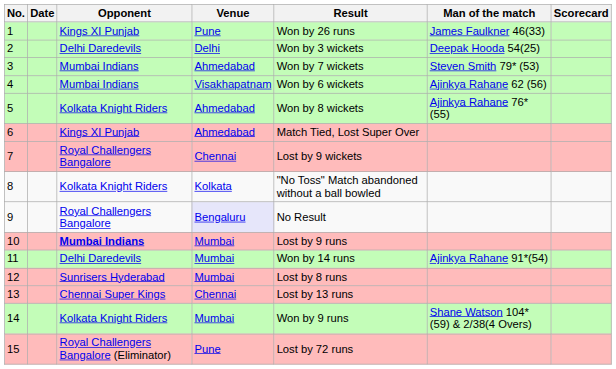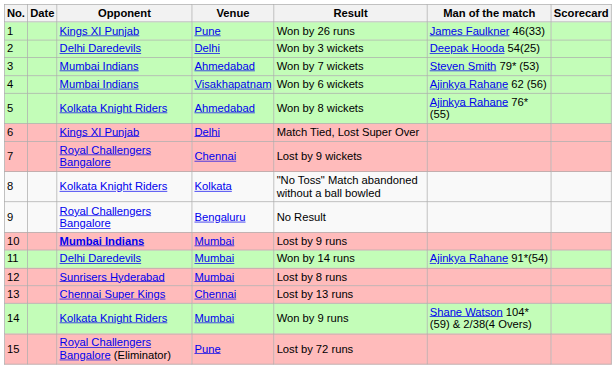 <table class="wikitable sortable">
 <tr>
 <th>No.</th>
 <th>Date</th>
 <th>Opponent</th>
 <th>Venue</th>
 <th>Result</th>
 <th>Man of the match</th>
 <th>Scorecard</th>
 </tr>
 <tr style="background:#c3fdb8;">
 <td>1</td>
 <td></td>
 <td><a href='#'>Kings XI Punjab</a></td>
 <td><a href='#'>Pune</a></td>
 <td>Won by 26 runs</td>
 <td><a href='#'>James Faulkner</a> 46(33)</td>
 <td></td>
 </tr>
 <tr style="background:#c3fdb8;">
 <td>2</td>
 <td></td>
 <td><a href='#'>Delhi Daredevils</a></td>
 <td><a href='#'>Delhi</a></td>
 <td>Won by 3 wickets</td>
 <td><a href='#'>Deepak Hooda</a> 54(25)</td>
 <td></td>
 </tr>
 <tr style="background:#c3fdb8;">
 <td>3</td>
 <td></td>
 <td><a href='#'>Mumbai Indians</a></td>
 <td><a href='#'>Ahmedabad</a></td>
 <td>Won by 7 wickets</td>
 <td><a href='#'>Steven Smith</a> 79* (53)</td>
 <td></td>
 </tr>
 <tr style="background:#c3fdb8;">
 <td>4</td>
 <td></td>
 <td><a href='#'>Mumbai Indians</a></td>
 <td><a href='#'>Visakhapatnam</a></td>
 <td>Won by 6 wickets</td>
 <td><a href='#'>Ajinkya Rahane</a> 62 (56)</td>
 <td></td>
 </tr>
 <tr style="background:#c3fdb8;">
 <td>5</td>
 <td></td>
 <td><a href='#'>Kolkata Knight Riders</a></td>
 <td><a href='#'>Ahmedabad</a></td>
 <td>Won by 8 wickets</td>
 <td><a href='#'>Ajinkya Rahane</a> 76* (55)</td>
 <td></td>
 </tr>
 <tr style="background:#fbb;">
 <td>6</td>
 <td></td>
 <td><a href='#'>Kings XI Punjab</a></td>
-<td><a href='#'>Ahmedabad</a></td>
+<td><a href='#'>Delhi</a></td>
 <td>Match Tied, Lost Super Over</td>
 <td></td>
 <td></td>
 </tr>
 <tr style="background:#fbb;">
 <td>7</td>
 <td></td>
 <td><a href='#'>Royal Challengers Bangalore</a></td>
 <td><a href='#'>Chennai</a></td>
 <td>Lost by 9 wickets</td>
 <td></td>
 <td></td>
 </tr>
 <tr>
 <td>8</td>
 <td></td>
 <td><a href='#'>Kolkata Knight Riders</a></td>
 <td><a href='#'>Kolkata</a></td>
 <td>"No Toss" Match abandoned without a ball bowled</td>
 <td></td>
 <td></td>
 </tr>
 <tr>
 <td>9</td>
 <td></td>
 <td><a href='#'>Royal Challengers Bangalore</a></td>
-<td style="background: lavender;"><a href='#'>Bengaluru</a></td>
+<td><a href='#'>Bengaluru</a></td>
 <td>No Result</td>
 <td></td>
 <td></td>
 </tr>
 <tr style="background:#fbb;">
 <td>10</td>
 <td></td>
 <td><strong><a href='#'>Mumbai Indians</a></strong></td>
 <td><a href='#'>Mumbai</a></td>
 <td>Lost by 9 runs</td>
 <td></td>
 <td></td>
 </tr>
 <tr style="background:#c3fdb8;">
 <td>11</td>
 <td></td>
 <td><a href='#'>Delhi Daredevils</a></td>
 <td><a href='#'>Mumbai</a></td>
 <td>Won by 14 runs</td>
 <td><a href='#'>Ajinkya Rahane</a> 91*(54)</td>
 <td></td>
 </tr>
 <tr style="background:#fbb;">
 <td>12</td>
 <td></td>
 <td><a href='#'>Sunrisers Hyderabad</a></td>
 <td><a href='#'>Mumbai</a></td>
 <td>Lost by 8 runs</td>
 <td></td>
 <td></td>
 </tr>
 <tr style="background:#fbb;">
 <td>13</td>
 <td></td>
 <td><a href='#'>Chennai Super Kings</a></td>
 <td><a href='#'>Chennai</a></td>
 <td>Lost by 13 runs</td>
 <td></td>
 <td></td>
 </tr>
 <tr style="background:#c3fdb8;">
 <td>14</td>
 <td></td>
 <td><a href='#'>Kolkata Knight Riders</a></td>
 <td><a href='#'>Mumbai</a></td>
 <td>Won by 9 runs</td>
 <td><a href='#'>Shane Watson</a> 104*(59) & 2/38(4 Overs)</td>
 <td></td>
 </tr>
 <tr style="background:#fbb;">
 <td>15</td>
 <td></td>
 <td><a href='#'>Royal Challengers Bangalore</a> (Eliminator)</td>
 <td><a href='#'>Pune</a></td>
 <td>Lost by 72 runs</td>
 <td></td>
 <td></td>
 </tr>
 </table>
